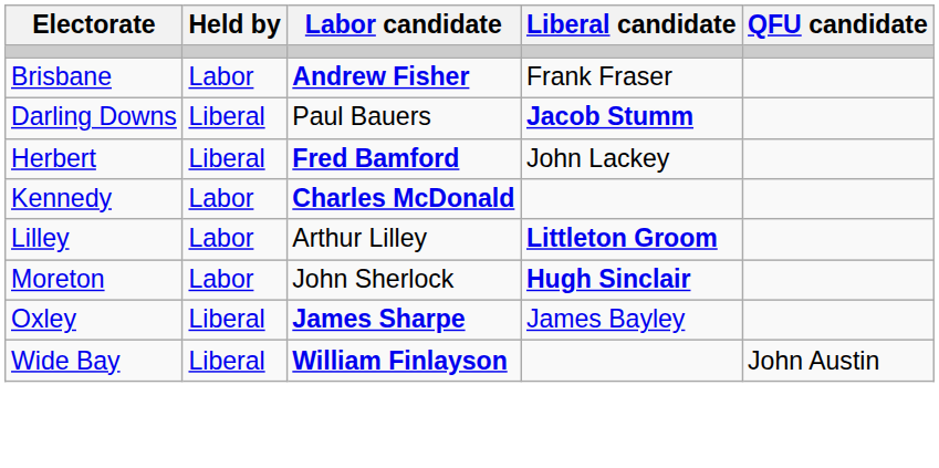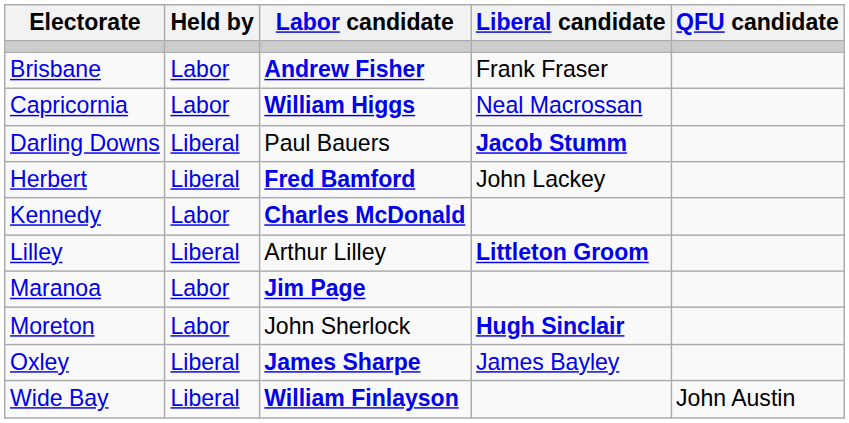 <table class="wikitable">
 <tr>
 <th>Electorate</th>
 <th>Held by</th>
 <th><a href='#'>Labor</a> candidate</th>
 <th><a href='#'>Liberal</a> candidate</th>
 <th><a href='#'>QFU</a> candidate</th>
 </tr>
 <tr bgcolor="#cccccc">
 <td></td>
 <td></td>
 <td></td>
 <td></td>
 <td></td>
 </tr>
 <tr>
 <td><a href='#'>Brisbane</a></td>
 <td><a href='#'>Labor</a></td>
 <td><strong><a href='#'>Andrew Fisher</a></strong></td>
 <td>Frank Fraser</td>
+<td></td>
+</tr>
+<tr>
+<td><a href='#'>Capricornia</a></td>
+<td><a href='#'>Labor</a></td>
+<td><strong><a href='#'>William Higgs</a></strong></td>
+<td><a href='#'>Neal Macrossan</a></td>
 <td></td>
 </tr>
 <tr>
 <td><a href='#'>Darling Downs</a></td>
 <td><a href='#'>Liberal</a></td>
 <td>Paul Bauers</td>
 <td><strong><a href='#'>Jacob Stumm</a></strong></td>
 <td></td>
 </tr>
 <tr>
 <td><a href='#'>Herbert</a></td>
 <td><a href='#'>Liberal</a></td>
 <td><strong><a href='#'>Fred Bamford</a></strong></td>
 <td>John Lackey</td>
 <td></td>
 </tr>
 <tr>
 <td><a href='#'>Kennedy</a></td>
 <td><a href='#'>Labor</a></td>
 <td><strong><a href='#'>Charles McDonald</a></strong></td>
 <td></td>
 <td></td>
 </tr>
 <tr>
 <td><a href='#'>Lilley</a></td>
-<td><a href='#'>Labor</a></td>
+<td><a href='#'>Liberal</a></td>
 <td>Arthur Lilley</td>
 <td><strong><a href='#'>Littleton Groom</a></strong></td>
+<td></td>
+</tr>
+<tr>
+<td><a href='#'>Maranoa</a></td>
+<td><a href='#'>Labor</a></td>
+<td><strong><a href='#'>Jim Page</a></strong></td>
+<td></td>
 <td></td>
 </tr>
 <tr>
 <td><a href='#'>Moreton</a></td>
 <td><a href='#'>Labor</a></td>
 <td>John Sherlock</td>
 <td><strong><a href='#'>Hugh Sinclair</a></strong></td>
 <td></td>
 </tr>
 <tr>
 <td><a href='#'>Oxley</a></td>
 <td><a href='#'>Liberal</a></td>
 <td><strong><a href='#'>James Sharpe</a></strong></td>
 <td><a href='#'>James Bayley</a></td>
 <td></td>
 </tr>
 <tr>
 <td><a href='#'>Wide Bay</a></td>
 <td><a href='#'>Liberal</a></td>
 <td><strong><a href='#'>William Finlayson</a></strong></td>
 <td></td>
 <td>John Austin</td>
 </tr>
 </table>
